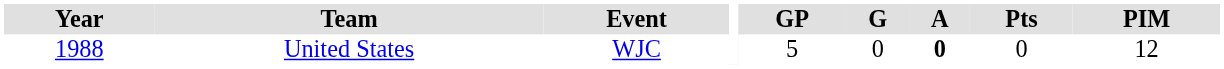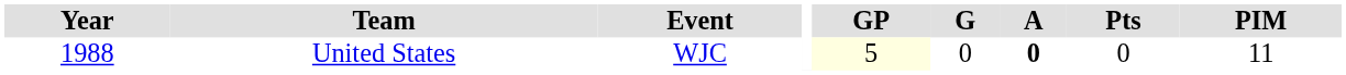 <table border="0" cellpadding="1" cellspacing="0" ID="Table3" style="text-align:center; width:50em">
 <tr ALIGN="center" bgcolor="#e0e0e0">
 <th>Year</th>
 <th>Team</th>
 <th>Event</th>
 <th rowspan="99" bgcolor="#ffffff"></th>
 <th>GP</th>
 <th>G</th>
 <th>A</th>
 <th>Pts</th>
 <th>PIM</th>
 </tr>
 <tr>
 <td><a href='#'>1988</a></td>
 <td><a href='#'>United States</a></td>
 <td><a href='#'>WJC</a></td>
-<td>5</td>
+<td style="background: lightyellow;">5</td>
 <td>0</td>
 <td><strong>0</strong></td>
 <td>0</td>
-<td>12</td>
+<td>11</td>
 </tr>
 </table>
